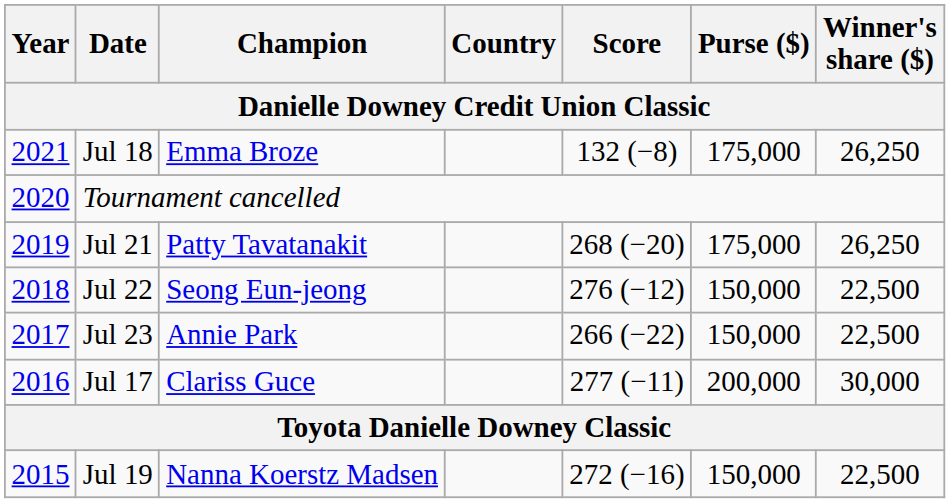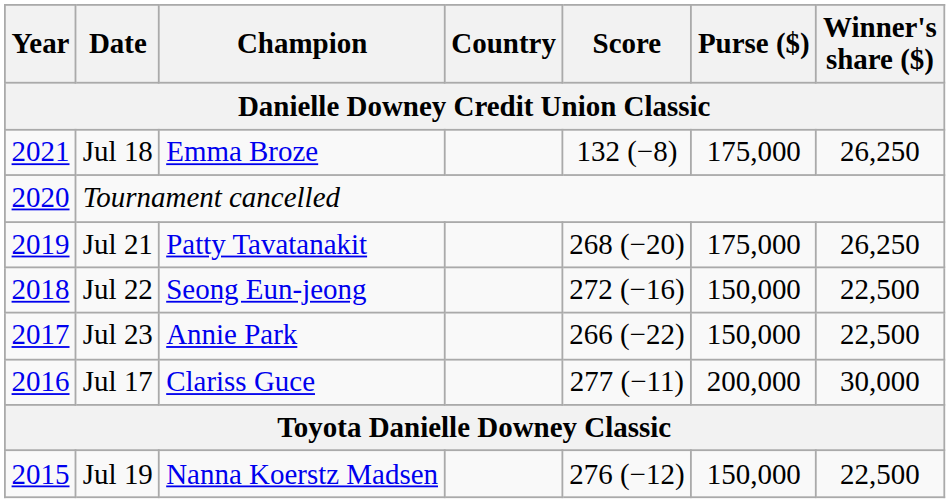 <table class="wikitable">
 <tr>
 <th>Year</th>
 <th>Date</th>
 <th>Champion</th>
 <th>Country</th>
 <th>Score</th>
 <th>Purse ($)</th>
 <th>Winner's<br>share ($)</th>
 </tr>
 <tr>
 <th colspan=7>Danielle Downey Credit Union Classic</th>
 </tr>
 <tr>
 <td><a href='#'>2021</a></td>
 <td>Jul 18</td>
 <td><a href='#'>Emma Broze</a></td>
 <td></td>
 <td align=center>132 (−8)</td>
 <td align=center>175,000</td>
 <td align=center>26,250</td>
 </tr>
 <tr>
 <td><a href='#'>2020</a></td>
 <td colspan=6><em>Tournament cancelled</em></td>
 </tr>
 <tr>
 <td><a href='#'>2019</a></td>
 <td>Jul 21</td>
 <td><a href='#'>Patty Tavatanakit</a></td>
 <td></td>
 <td align=center>268 (−20)</td>
 <td align=center>175,000</td>
 <td align=center>26,250</td>
 </tr>
 <tr>
 <td><a href='#'>2018</a></td>
 <td>Jul 22</td>
 <td><a href='#'>Seong Eun-jeong</a></td>
 <td></td>
-<td align=center>276 (−12)</td>
+<td align=center>272 (−16)</td>
 <td align=center>150,000</td>
 <td align=center>22,500</td>
 </tr>
 <tr>
 <td><a href='#'>2017</a></td>
 <td>Jul 23</td>
 <td><a href='#'>Annie Park</a></td>
 <td></td>
 <td align=center>266 (−22)</td>
 <td align=center>150,000</td>
 <td align=center>22,500</td>
 </tr>
 <tr>
 <td><a href='#'>2016</a></td>
 <td>Jul 17</td>
 <td><a href='#'>Clariss Guce</a></td>
 <td></td>
 <td align=center>277 (−11)</td>
 <td align=center>200,000</td>
 <td align=center>30,000</td>
 </tr>
 <tr>
 <th colspan=7>Toyota Danielle Downey Classic</th>
 </tr>
 <tr>
 <td><a href='#'>2015</a></td>
 <td>Jul 19</td>
 <td><a href='#'>Nanna Koerstz Madsen</a></td>
 <td></td>
-<td align=center>272 (−16)</td>
+<td align=center>276 (−12)</td>
 <td align=center>150,000</td>
 <td align=center>22,500</td>
 </tr>
 </table>
